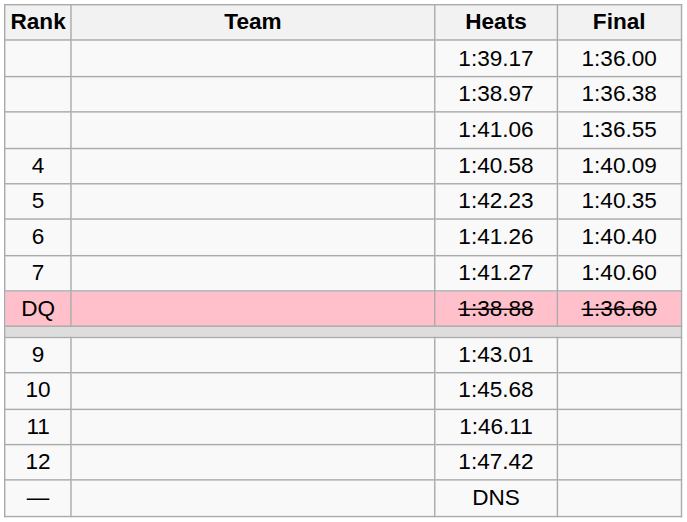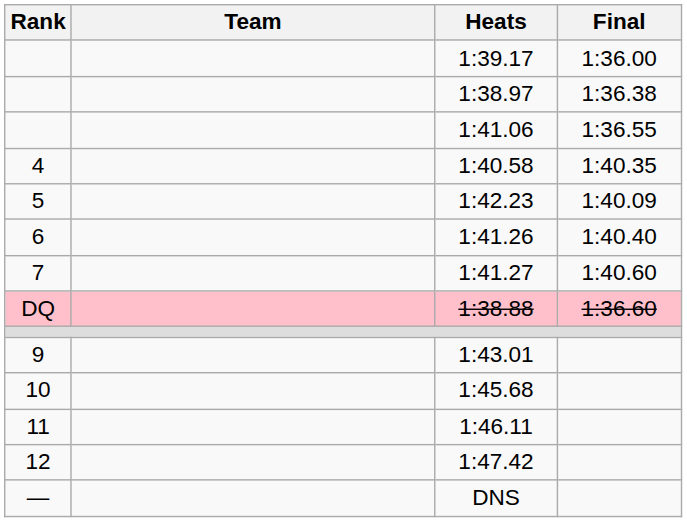 <table class=wikitable style="text-align:center">
 <tr>
 <th width=40>Rank</th>
 <th width=250>Team</th>
 <th width=80>Heats</th>
 <th width=80>Final</th>
 </tr>
 <tr>
 <td></td>
 <td align=left></td>
 <td>1:39.17</td>
 <td>1:36.00</td>
 </tr>
 <tr>
 <td></td>
 <td align=left></td>
 <td>1:38.97</td>
 <td>1:36.38</td>
 </tr>
 <tr>
 <td></td>
 <td align=left></td>
 <td>1:41.06</td>
 <td>1:36.55</td>
 </tr>
 <tr>
 <td>4</td>
 <td align=left></td>
 <td>1:40.58</td>
-<td>1:40.09</td>
+<td>1:40.35</td>
 </tr>
 <tr>
 <td>5</td>
 <td align=left></td>
 <td>1:42.23</td>
-<td>1:40.35</td>
+<td>1:40.09</td>
 </tr>
 <tr>
 <td>6</td>
 <td align=left></td>
 <td>1:41.26</td>
 <td>1:40.40</td>
 </tr>
 <tr>
 <td>7</td>
 <td align=left></td>
 <td>1:41.27</td>
 <td>1:40.60</td>
 </tr>
 <tr bgcolor=pink>
 <td>DQ</td>
 <td align=left></td>
 <td><s>1:38.88</s></td>
 <td><s>1:36.60</s></td>
 </tr>
 <tr bgcolor=#DDDDDD>
 <td colspan=4></td>
 </tr>
 <tr>
 <td>9</td>
 <td align=left></td>
 <td>1:43.01</td>
 <td></td>
 </tr>
 <tr>
 <td>10</td>
 <td align=left></td>
 <td>1:45.68</td>
 <td></td>
 </tr>
 <tr>
 <td>11</td>
 <td align=left></td>
 <td>1:46.11</td>
 <td></td>
 </tr>
 <tr>
 <td>12</td>
 <td align=left></td>
 <td>1:47.42</td>
 <td></td>
 </tr>
 <tr>
 <td>—</td>
 <td align=left></td>
 <td>DNS</td>
 <td></td>
 </tr>
 </table>
